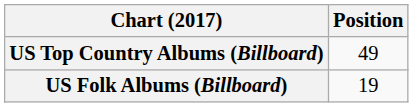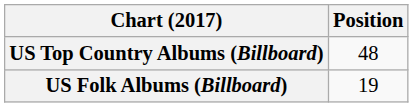 <table class="wikitable sortable plainrowheaders" style="text-align:center">
 <tr>
 <th scope="col">Chart (2017)</th>
 <th scope="col">Position</th>
 </tr>
 <tr>
 <th scope="row">US Top Country Albums (<em>Billboard</em>)</th>
-<td>49</td>
+<td>48</td>
 </tr>
 <tr>
 <th scope="row">US Folk Albums (<em>Billboard</em>)</th>
 <td>19</td>
 </tr>
 </table>
